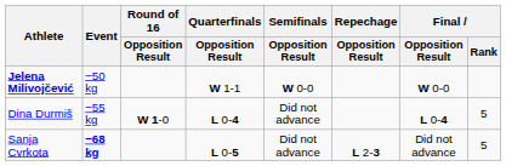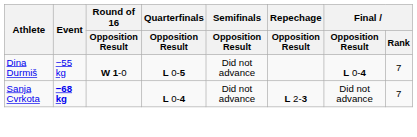 <table class="wikitable" style="font-size:90%">
 <tr>
 <th rowspan="2">Athlete</th>
 <th rowspan="2">Event</th>
 <th>Round of 16</th>
 <th>Quarterfinals</th>
 <th>Semifinals</th>
 <th>Repechage</th>
 <th colspan=2>Final / </th>
 </tr>
 <tr style="font-size:95%">
 <th>Opposition<br>Result</th>
 <th>Opposition<br>Result</th>
 <th>Opposition<br>Result</th>
 <th>Opposition<br>Result</th>
 <th>Opposition<br>Result</th>
 <th>Rank</th>
 </tr>
 <tr align=center>
-<td align=left><strong><a href='#'>Jelena Milivojčević</a></strong></td>
-<td align=left><a href='#'>−50 kg</a></td>
-<td></td>
-<td><br><strong>W</strong> 1-1</td>
-<td><br><strong>W</strong> 0-0</td>
-<td></td>
-<td><br><strong>W</strong> 0-0</td>
-<td></td>
-</tr>
-<tr align=center>
 <td align=left><a href='#'>Dina Durmiš</a></td>
 <td align=left><a href='#'>−55 kg</a></td>
 <td><br><strong>W</strong> <strong>1</strong>-0</td>
-<td><br><strong>L</strong> 0-<strong>4</strong></td>
+<td><br><strong>L</strong> 0-<strong>5</strong></td>
 <td>Did not advance</td>
 <td></td>
 <td><br><strong>L</strong> 0-<strong>4</strong></td>
-<td>5</td>
+<td>7</td>
 </tr>
 <tr align=center>
 <td align=left><a href='#'>Sanja Cvrkota</a></td>
 <td align=left><strong><a href='#'>−68 kg</a></strong></td>
 <td></td>
-<td><br><strong>L</strong> 0-<strong>5</strong></td>
+<td><br><strong>L</strong> 0-<strong>4</strong></td>
 <td>Did not advance</td>
 <td><br><strong>L</strong> 2-<strong>3</strong></td>
 <td>Did not advance</td>
-<td>5</td>
+<td>7</td>
 </tr>
 </table>
